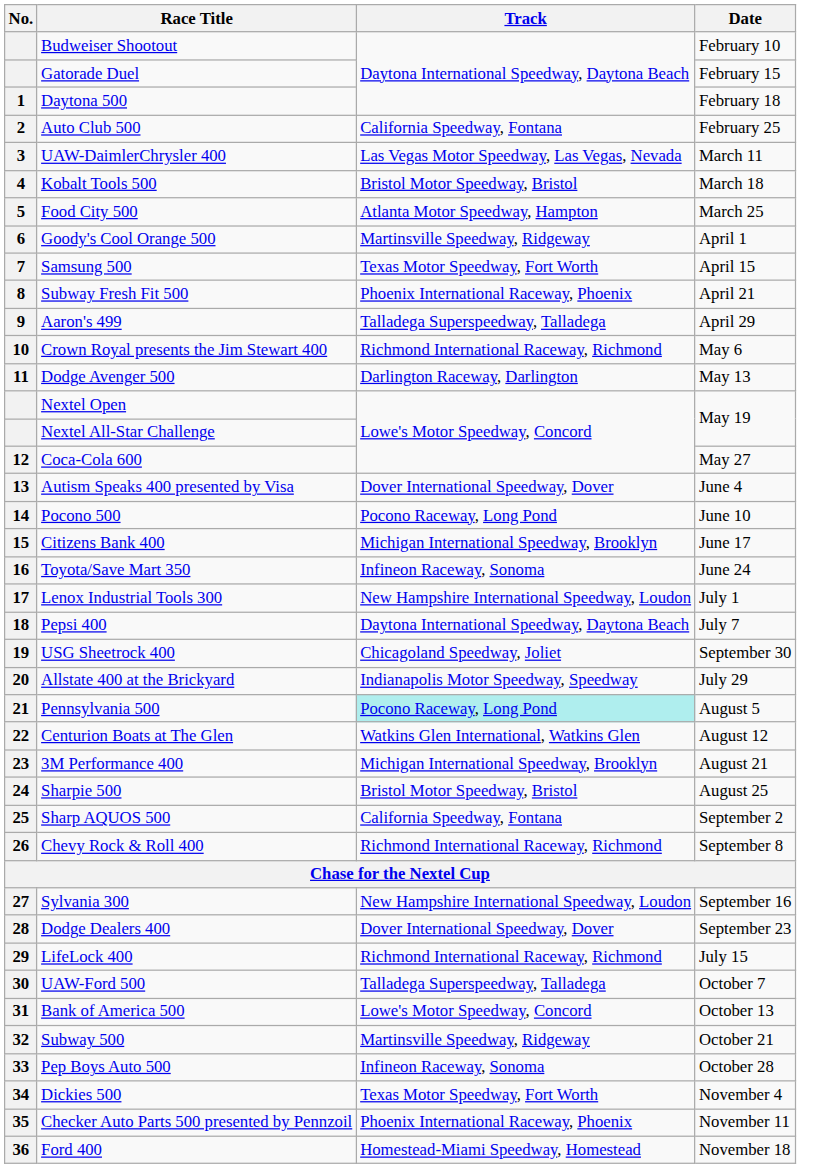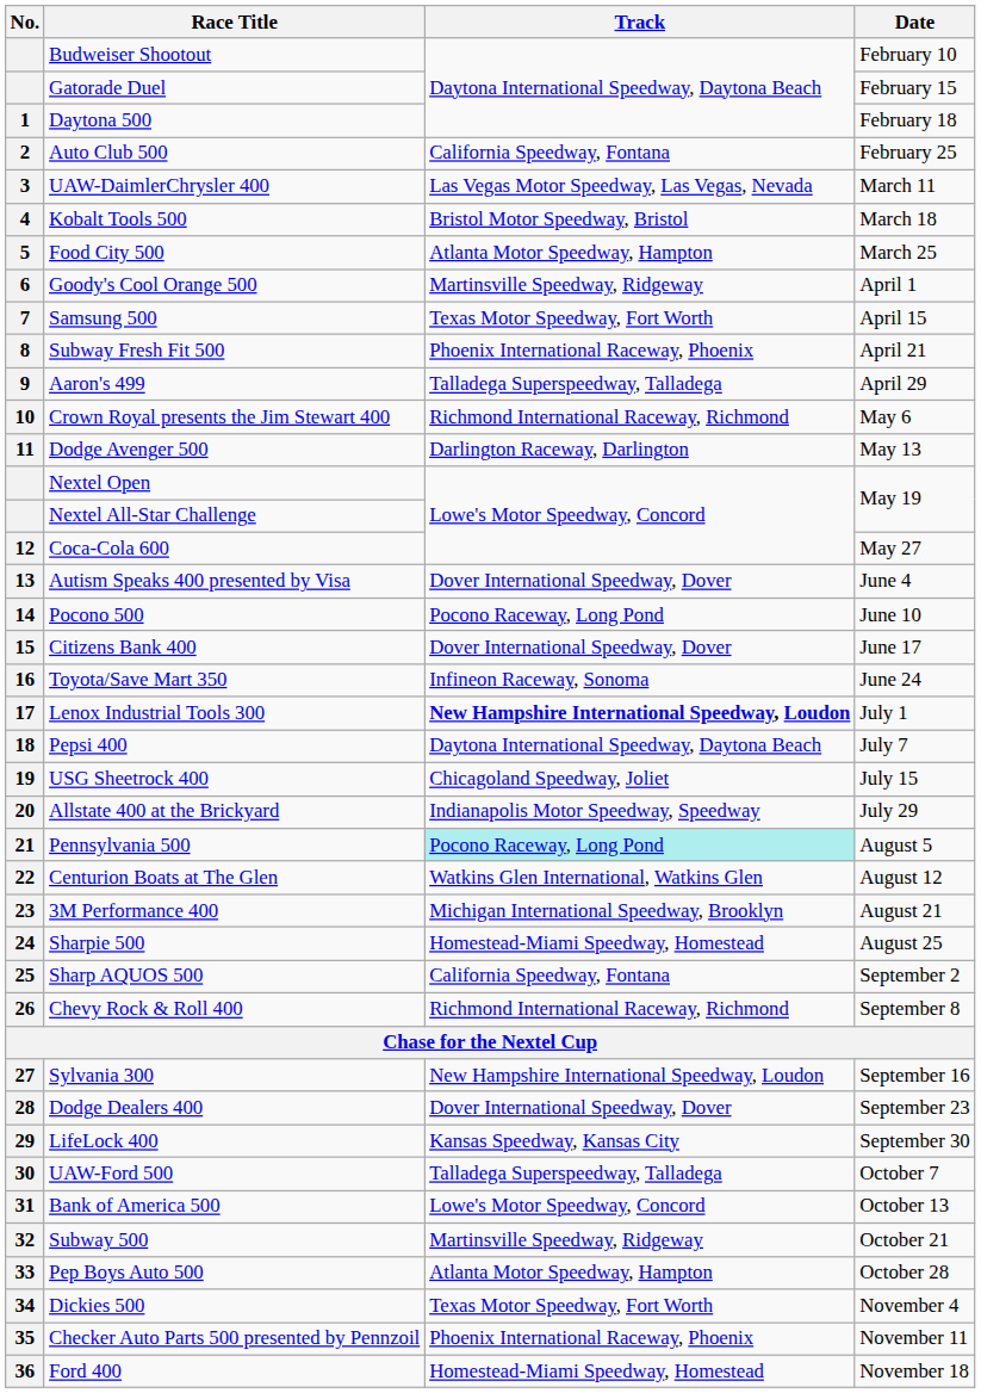 <table class="wikitable" style="font-size:85%;">
 <tr>
 <th>No.</th>
 <th>Race Title</th>
 <th><a href='#'>Track</a></th>
 <th>Date</th>
 </tr>
 <tr>
 <th></th>
 <td><a href='#'>Budweiser Shootout</a></td>
 <td rowspan=3><a href='#'>Daytona International Speedway</a>, <a href='#'>Daytona Beach</a></td>
 <td>February 10</td>
 </tr>
 <tr>
 <th></th>
 <td><a href='#'>Gatorade Duel</a></td>
 <td>February 15</td>
 </tr>
 <tr>
 <th>1</th>
 <td><a href='#'>Daytona 500</a></td>
 <td>February 18</td>
 </tr>
 <tr>
 <th>2</th>
 <td><a href='#'>Auto Club 500</a></td>
 <td><a href='#'>California Speedway</a>, <a href='#'>Fontana</a></td>
 <td>February 25</td>
 </tr>
 <tr>
 <th>3</th>
 <td><a href='#'>UAW-DaimlerChrysler 400</a></td>
 <td><a href='#'>Las Vegas Motor Speedway</a>, <a href='#'>Las Vegas</a>, <a href='#'>Nevada</a></td>
 <td>March 11</td>
 </tr>
 <tr>
 <th>4</th>
 <td><a href='#'>Kobalt Tools 500</a></td>
 <td><a href='#'>Bristol Motor Speedway</a>, <a href='#'>Bristol</a></td>
 <td>March 18</td>
 </tr>
 <tr>
 <th>5</th>
 <td><a href='#'>Food City 500</a></td>
 <td><a href='#'>Atlanta Motor Speedway</a>, <a href='#'>Hampton</a></td>
 <td>March 25</td>
 </tr>
 <tr>
 <th>6</th>
 <td><a href='#'>Goody's Cool Orange 500</a></td>
 <td><a href='#'>Martinsville Speedway</a>, <a href='#'>Ridgeway</a></td>
 <td>April 1</td>
 </tr>
 <tr>
 <th>7</th>
 <td><a href='#'>Samsung 500</a></td>
 <td><a href='#'>Texas Motor Speedway</a>, <a href='#'>Fort Worth</a></td>
 <td>April 15</td>
 </tr>
 <tr>
 <th>8</th>
 <td><a href='#'>Subway Fresh Fit 500</a></td>
 <td><a href='#'>Phoenix International Raceway</a>, <a href='#'>Phoenix</a></td>
 <td>April 21</td>
 </tr>
 <tr>
 <th>9</th>
 <td><a href='#'>Aaron's 499</a></td>
 <td><a href='#'>Talladega Superspeedway</a>, <a href='#'>Talladega</a></td>
 <td>April 29</td>
 </tr>
 <tr>
 <th>10</th>
 <td><a href='#'>Crown Royal presents the Jim Stewart 400</a></td>
 <td><a href='#'>Richmond International Raceway</a>, <a href='#'>Richmond</a></td>
 <td>May 6</td>
 </tr>
 <tr>
 <th>11</th>
 <td><a href='#'>Dodge Avenger 500</a></td>
 <td><a href='#'>Darlington Raceway</a>, <a href='#'>Darlington</a></td>
 <td>May 13</td>
 </tr>
 <tr>
 <th></th>
 <td><a href='#'>Nextel Open</a></td>
 <td rowspan=3><a href='#'>Lowe's Motor Speedway</a>, <a href='#'>Concord</a></td>
 <td rowspan=2>May 19</td>
 </tr>
 <tr>
 <th></th>
 <td><a href='#'>Nextel All-Star Challenge</a></td>
 </tr>
 <tr>
 <th>12</th>
 <td><a href='#'>Coca-Cola 600</a></td>
 <td>May 27</td>
 </tr>
 <tr>
 <th>13</th>
 <td><a href='#'>Autism Speaks 400 presented by Visa</a></td>
 <td><a href='#'>Dover International Speedway</a>, <a href='#'>Dover</a></td>
 <td>June 4</td>
 </tr>
 <tr>
 <th>14</th>
 <td><a href='#'>Pocono 500</a></td>
 <td><a href='#'>Pocono Raceway</a>, <a href='#'>Long Pond</a></td>
 <td>June 10</td>
 </tr>
 <tr>
 <th>15</th>
 <td><a href='#'>Citizens Bank 400</a></td>
-<td><a href='#'>Michigan International Speedway</a>, <a href='#'>Brooklyn</a></td>
+<td><a href='#'>Dover International Speedway</a>, <a href='#'>Dover</a></td>
 <td>June 17</td>
 </tr>
 <tr>
 <th>16</th>
 <td><a href='#'>Toyota/Save Mart 350</a></td>
 <td><a href='#'>Infineon Raceway</a>, <a href='#'>Sonoma</a></td>
 <td>June 24</td>
 </tr>
 <tr>
 <th>17</th>
 <td><a href='#'>Lenox Industrial Tools 300</a></td>
-<td><a href='#'>New Hampshire International Speedway</a>, <a href='#'>Loudon</a></td>
+<td><strong><a href='#'>New Hampshire International Speedway</a>, <a href='#'>Loudon</a></strong></td>
 <td>July 1</td>
 </tr>
 <tr>
 <th>18</th>
 <td><a href='#'>Pepsi 400</a></td>
 <td><a href='#'>Daytona International Speedway</a>, <a href='#'>Daytona Beach</a></td>
 <td>July 7</td>
 </tr>
 <tr>
 <th>19</th>
 <td><a href='#'>USG Sheetrock 400</a></td>
 <td><a href='#'>Chicagoland Speedway</a>, <a href='#'>Joliet</a></td>
-<td>September 30</td>
+<td>July 15</td>
 </tr>
 <tr>
 <th>20</th>
 <td><a href='#'>Allstate 400 at the Brickyard</a></td>
 <td><a href='#'>Indianapolis Motor Speedway</a>, <a href='#'>Speedway</a></td>
 <td>July 29</td>
 </tr>
 <tr>
 <th>21</th>
 <td><a href='#'>Pennsylvania 500</a></td>
 <td style="background: paleturquoise;"><a href='#'>Pocono Raceway</a>, <a href='#'>Long Pond</a></td>
 <td>August 5</td>
 </tr>
 <tr>
 <th>22</th>
 <td><a href='#'>Centurion Boats at The Glen</a></td>
 <td><a href='#'>Watkins Glen International</a>, <a href='#'>Watkins Glen</a></td>
 <td>August 12</td>
 </tr>
 <tr>
 <th>23</th>
 <td><a href='#'>3M Performance 400</a></td>
 <td><a href='#'>Michigan International Speedway</a>, <a href='#'>Brooklyn</a></td>
 <td>August 21</td>
 </tr>
 <tr>
 <th>24</th>
 <td><a href='#'>Sharpie 500</a></td>
-<td><a href='#'>Bristol Motor Speedway</a>, <a href='#'>Bristol</a></td>
+<td><a href='#'>Homestead-Miami Speedway</a>, <a href='#'>Homestead</a></td>
 <td>August 25</td>
 </tr>
 <tr>
 <th>25</th>
 <td><a href='#'>Sharp AQUOS 500</a></td>
 <td><a href='#'>California Speedway</a>, <a href='#'>Fontana</a></td>
 <td>September 2</td>
 </tr>
 <tr>
 <th>26</th>
 <td><a href='#'>Chevy Rock & Roll 400</a></td>
 <td><a href='#'>Richmond International Raceway</a>, <a href='#'>Richmond</a></td>
 <td>September 8</td>
 </tr>
 <tr>
 <th colspan="4"><a href='#'>Chase for the Nextel Cup</a></th>
 </tr>
 <tr>
 <th>27</th>
 <td><a href='#'>Sylvania 300</a></td>
 <td><a href='#'>New Hampshire International Speedway</a>, <a href='#'>Loudon</a></td>
 <td>September 16</td>
 </tr>
 <tr>
 <th>28</th>
 <td><a href='#'>Dodge Dealers 400</a></td>
 <td><a href='#'>Dover International Speedway</a>, <a href='#'>Dover</a></td>
 <td>September 23</td>
 </tr>
 <tr>
 <th>29</th>
 <td><a href='#'>LifeLock 400</a></td>
-<td><a href='#'>Richmond International Raceway</a>, <a href='#'>Richmond</a></td>
-<td>July 15</td>
+<td><a href='#'>Kansas Speedway</a>, <a href='#'>Kansas City</a></td>
+<td>September 30</td>
 </tr>
 <tr>
 <th>30</th>
 <td><a href='#'>UAW-Ford 500</a></td>
 <td><a href='#'>Talladega Superspeedway</a>, <a href='#'>Talladega</a></td>
 <td>October 7</td>
 </tr>
 <tr>
 <th>31</th>
 <td><a href='#'>Bank of America 500</a></td>
 <td><a href='#'>Lowe's Motor Speedway</a>, <a href='#'>Concord</a></td>
 <td>October 13</td>
 </tr>
 <tr>
 <th>32</th>
 <td><a href='#'>Subway 500</a></td>
 <td><a href='#'>Martinsville Speedway</a>, <a href='#'>Ridgeway</a></td>
 <td>October 21</td>
 </tr>
 <tr>
 <th>33</th>
 <td><a href='#'>Pep Boys Auto 500</a></td>
-<td><a href='#'>Infineon Raceway</a>, <a href='#'>Sonoma</a></td>
+<td><a href='#'>Atlanta Motor Speedway</a>, <a href='#'>Hampton</a></td>
 <td>October 28</td>
 </tr>
 <tr>
 <th>34</th>
 <td><a href='#'>Dickies 500</a></td>
 <td><a href='#'>Texas Motor Speedway</a>, <a href='#'>Fort Worth</a></td>
 <td>November 4</td>
 </tr>
 <tr>
 <th>35</th>
 <td><a href='#'>Checker Auto Parts 500 presented by Pennzoil</a></td>
 <td><a href='#'>Phoenix International Raceway</a>, <a href='#'>Phoenix</a></td>
 <td>November 11</td>
 </tr>
 <tr>
 <th>36</th>
 <td><a href='#'>Ford 400</a></td>
 <td><a href='#'>Homestead-Miami Speedway</a>, <a href='#'>Homestead</a></td>
 <td>November 18</td>
 </tr>
 </table>
